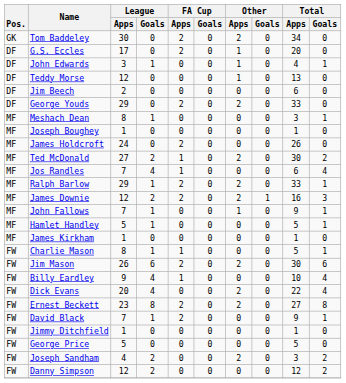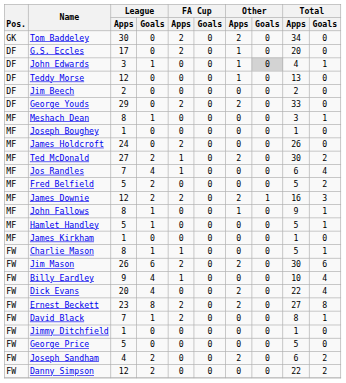 <table class="wikitable" style="text-align:center">
 <tr>
 <th rowspan="2" valign="bottom">Pos.</th>
 <th rowspan="2">Name</th>
 <th colspan="2" width="85">League</th>
 <th colspan="2" width="85">FA Cup</th>
 <th colspan="2" width="85">Other</th>
 <th colspan="2" width="85">Total</th>
 </tr>
 <tr>
 <th>Apps</th>
 <th>Goals</th>
 <th>Apps</th>
 <th>Goals</th>
 <th>Apps</th>
 <th>Goals</th>
 <th>Apps</th>
 <th>Goals</th>
 </tr>
 <tr>
 <td align="left">GK</td>
 <td align="left"> <a href='#'>Tom Baddeley</a></td>
 <td>30</td>
 <td>0</td>
 <td>2</td>
 <td>0</td>
 <td>2</td>
 <td>0</td>
 <td>34</td>
 <td>0</td>
 </tr>
 <tr>
 <td align="left">DF</td>
 <td align="left"> <a href='#'>G.S. Eccles</a></td>
 <td>17</td>
 <td>0</td>
 <td>2</td>
 <td>0</td>
 <td>1</td>
 <td>0</td>
 <td>20</td>
 <td>0</td>
 </tr>
 <tr>
 <td align="left">DF</td>
 <td align="left"> <a href='#'>John Edwards</a></td>
 <td>3</td>
 <td>1</td>
 <td>0</td>
 <td>0</td>
 <td>1</td>
-<td>0</td>
+<td style="background: lightgrey;">0</td>
 <td>4</td>
 <td>1</td>
 </tr>
 <tr>
 <td align="left">DF</td>
 <td align="left"> <a href='#'>Teddy Morse</a></td>
 <td>12</td>
 <td>0</td>
 <td>0</td>
 <td>0</td>
 <td>1</td>
 <td>0</td>
 <td>13</td>
 <td>0</td>
 </tr>
 <tr>
 <td align="left">DF</td>
 <td align="left"><a href='#'>Jim Beech</a></td>
 <td>2</td>
 <td>0</td>
 <td>0</td>
 <td>0</td>
 <td>0</td>
 <td>0</td>
-<td>6</td>
+<td>2</td>
 <td>0</td>
 </tr>
 <tr>
 <td align="left">DF</td>
 <td align="left"> <a href='#'>George Youds</a></td>
 <td>29</td>
 <td>0</td>
 <td>2</td>
 <td>0</td>
 <td>2</td>
 <td>0</td>
 <td>33</td>
 <td>0</td>
 </tr>
 <tr>
 <td align="left">MF</td>
 <td align="left"> <a href='#'>Meshach Dean</a></td>
 <td>8</td>
 <td>1</td>
 <td>0</td>
 <td>0</td>
 <td>0</td>
 <td>0</td>
 <td>3</td>
 <td>1</td>
 </tr>
 <tr>
 <td align="left">MF</td>
 <td align="left"> <a href='#'>Joseph Boughey</a></td>
 <td>1</td>
 <td>0</td>
 <td>0</td>
 <td>0</td>
 <td>0</td>
 <td>0</td>
 <td>1</td>
 <td>0</td>
 </tr>
 <tr>
 <td align="left">MF</td>
 <td align="left"> <a href='#'>James Holdcroft</a></td>
 <td>24</td>
 <td>0</td>
 <td>2</td>
 <td>0</td>
 <td>0</td>
 <td>0</td>
 <td>26</td>
 <td>0</td>
 </tr>
 <tr>
 <td align="left">MF</td>
 <td align="left"><a href='#'>Ted McDonald</a></td>
 <td>27</td>
 <td>2</td>
 <td>1</td>
 <td>0</td>
 <td>2</td>
 <td>0</td>
 <td>30</td>
 <td>2</td>
 </tr>
 <tr>
 <td align="left">MF</td>
 <td align="left"> <a href='#'>Jos Randles</a></td>
 <td>7</td>
 <td>4</td>
 <td>1</td>
 <td>0</td>
 <td>0</td>
 <td>0</td>
 <td>6</td>
 <td>4</td>
 </tr>
 <tr>
 <td align="left">MF</td>
-<td align="left"><a href='#'>Ralph Barlow</a></td>
-<td>29</td>
-<td>1</td>
+<td align="left"> <a href='#'>Fred Belfield</a></td>
+<td>5</td>
 <td>2</td>
 <td>0</td>
+<td>0</td>
+<td>0</td>
+<td>0</td>
+<td>5</td>
 <td>2</td>
-<td>0</td>
-<td>33</td>
-<td>1</td>
 </tr>
 <tr>
 <td align="left">MF</td>
 <td align="left"><a href='#'>James Downie</a></td>
 <td>12</td>
 <td>2</td>
 <td>2</td>
 <td>0</td>
 <td>2</td>
 <td>1</td>
 <td>16</td>
 <td>3</td>
 </tr>
 <tr>
 <td align="left">MF</td>
 <td align="left"><a href='#'>John Fallows</a></td>
-<td>7</td>
+<td>8</td>
 <td>1</td>
 <td>0</td>
 <td>0</td>
 <td>1</td>
 <td>0</td>
 <td>9</td>
 <td>1</td>
 </tr>
 <tr>
 <td align="left">MF</td>
 <td align="left"> <a href='#'>Hamlet Handley</a></td>
 <td>5</td>
 <td>1</td>
 <td>0</td>
 <td>0</td>
 <td>0</td>
 <td>0</td>
 <td>5</td>
 <td>1</td>
 </tr>
 <tr>
 <td align="left">MF</td>
 <td align="left"><a href='#'>James Kirkham</a></td>
 <td>1</td>
 <td>0</td>
 <td>0</td>
 <td>0</td>
 <td>0</td>
 <td>0</td>
 <td>1</td>
 <td>0</td>
 </tr>
 <tr>
 <td align="left">FW</td>
 <td align="left"><a href='#'>Charlie Mason</a></td>
 <td>8</td>
 <td>1</td>
 <td>1</td>
 <td>0</td>
 <td>0</td>
 <td>0</td>
 <td>5</td>
 <td>1</td>
 </tr>
 <tr>
 <td align="left">FW</td>
 <td align="left"><a href='#'>Jim Mason</a></td>
 <td>26</td>
 <td>6</td>
 <td>2</td>
 <td>0</td>
 <td>2</td>
 <td>0</td>
 <td>30</td>
 <td>6</td>
 </tr>
 <tr>
 <td align="left">FW</td>
 <td align="left"> <a href='#'>Billy Eardley</a></td>
 <td>9</td>
 <td>4</td>
 <td>1</td>
 <td>0</td>
 <td>0</td>
 <td>0</td>
 <td>10</td>
 <td>4</td>
 </tr>
 <tr>
 <td align="left">FW</td>
 <td align="left"> <a href='#'>Dick Evans</a></td>
 <td>20</td>
 <td>4</td>
 <td>0</td>
 <td>0</td>
 <td>2</td>
 <td>0</td>
 <td>22</td>
 <td>4</td>
 </tr>
 <tr>
 <td align="left">FW</td>
 <td align="left"><a href='#'>Ernest Beckett</a></td>
 <td>23</td>
 <td>8</td>
 <td>2</td>
 <td>0</td>
 <td>2</td>
 <td>0</td>
 <td>27</td>
 <td>8</td>
 </tr>
 <tr>
 <td align="left">FW</td>
 <td align="left"><a href='#'>David Black</a></td>
 <td>7</td>
 <td>1</td>
 <td>2</td>
 <td>0</td>
 <td>0</td>
 <td>0</td>
-<td>9</td>
+<td>8</td>
 <td>1</td>
 </tr>
 <tr>
 <td align="left">FW</td>
 <td align="left"> <a href='#'>Jimmy Ditchfield</a></td>
 <td>1</td>
 <td>0</td>
 <td>0</td>
 <td>0</td>
 <td>0</td>
 <td>0</td>
 <td>1</td>
 <td>0</td>
 </tr>
 <tr>
 <td align="left">FW</td>
 <td align="left"> <a href='#'>George Price</a></td>
 <td>5</td>
 <td>0</td>
 <td>0</td>
 <td>0</td>
 <td>0</td>
 <td>0</td>
 <td>5</td>
 <td>0</td>
 </tr>
 <tr>
 <td align="left">FW</td>
 <td align="left"><a href='#'>Joseph Sandham</a></td>
 <td>4</td>
 <td>2</td>
 <td>0</td>
 <td>0</td>
 <td>2</td>
 <td>0</td>
-<td>3</td>
+<td>6</td>
 <td>2</td>
 </tr>
 <tr>
 <td align="left">FW</td>
 <td align="left"><a href='#'>Danny Simpson</a></td>
 <td>12</td>
 <td>2</td>
 <td>0</td>
 <td>0</td>
 <td>0</td>
 <td>0</td>
-<td>12</td>
+<td>22</td>
 <td>2</td>
 </tr>
 <tr>
 </tr>
 </table>
